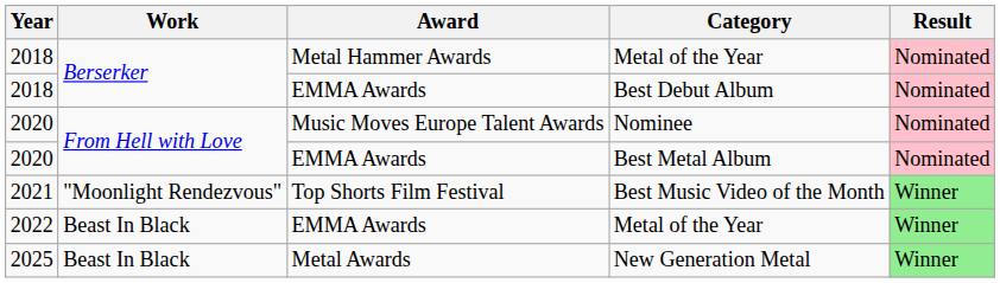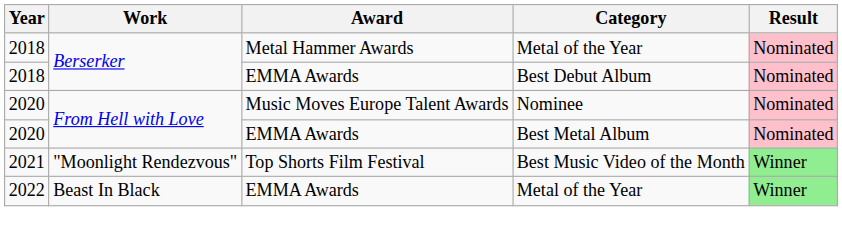 <table class="wikitable">
 <tr>
 <th>Year</th>
 <th>Work</th>
 <th>Award</th>
 <th>Category</th>
 <th>Result</th>
 </tr>
 <tr>
 <td>2018</td>
 <td rowspan="2"><em><a href='#'>Berserker</a></em></td>
 <td>Metal Hammer Awards</td>
 <td>Metal of the Year </td>
 <td style="background-color:pink">Nominated</td>
 </tr>
 <tr>
 <td>2018</td>
 <td>EMMA Awards</td>
 <td>Best Debut Album </td>
 <td style="background-color:pink">Nominated</td>
 </tr>
 <tr>
 <td>2020</td>
 <td rowspan="2"><em><a href='#'>From Hell with Love</a></em></td>
 <td>Music Moves Europe Talent Awards</td>
 <td>Nominee </td>
 <td style="background-color:pink">Nominated</td>
 </tr>
 <tr>
 <td>2020</td>
 <td>EMMA Awards</td>
 <td>Best Metal Album </td>
 <td style="background-color:pink">Nominated</td>
 </tr>
 <tr>
 <td>2021</td>
 <td>"Moonlight Rendezvous"</td>
 <td>Top Shorts Film Festival</td>
 <td>Best Music Video of the Month </td>
 <td style="background-color:lightgreen">Winner</td>
 </tr>
 <tr>
 <td>2022</td>
 <td>Beast In Black</td>
 <td>EMMA Awards</td>
 <td>Metal of the Year </td>
 <td style="background-color:lightgreen">Winner</td>
 </tr>
-<tr>
-<td>2025</td>
-<td>Beast In Black</td>
-<td>Metal Awards</td>
-<td>New Generation Metal </td>
-<td style="background-color:lightgreen">Winner</td>
-</tr>
 </table>
